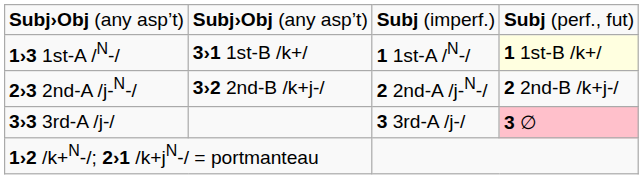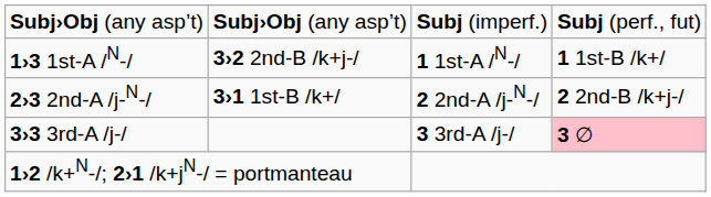 <table class="wikitable">
 <tr>
 <td><strong>Subj›Obj</strong> (any asp’t)</td>
 <td><strong>Subj›Obj</strong> (any asp’t)</td>
 <td><strong>Subj</strong> (imperf.)</td>
 <td><strong>Subj</strong> (perf., fut)</td>
 </tr>
 <tr>
 <td><strong>1›3</strong>   1st-A  /<sup>N</sup>-/</td>
-<td><strong>3›1</strong>   1st-B  /k+/</td>
+<td><strong>3›2</strong>   2nd-B  /k+j-/</td>
 <td><strong>1</strong>   1st-A  /<sup>N</sup>-/</td>
-<td style="background: lightyellow;"><strong>1</strong>   1st-B  /k+/</td>
+<td><strong>1</strong>   1st-B  /k+/</td>
 </tr>
 <tr>
 <td><strong>2›3</strong>   2nd-A /j-<sup>N</sup>-/</td>
-<td><strong>3›2</strong>   2nd-B  /k+j-/</td>
+<td><strong>3›1</strong>   1st-B  /k+/</td>
 <td><strong>2</strong>   2nd-A  /j-<sup>N</sup>-/</td>
 <td><strong>2</strong>   2nd-B  /k+j-/</td>
 </tr>
 <tr>
 <td><strong>3›3</strong>   3rd-A  /j-/</td>
 <td></td>
 <td><strong>3</strong>   3rd-A  /j-/</td>
 <td style="background: pink;"><strong>3</strong>   ∅</td>
 </tr>
 <tr>
 <td scope="row" colspan="2"><strong>1›2</strong> /k+<sup>N</sup>-/; <strong>2›1</strong> /k+j<sup>N</sup>-/ = portmanteau</td>
 </tr>
 </table>
